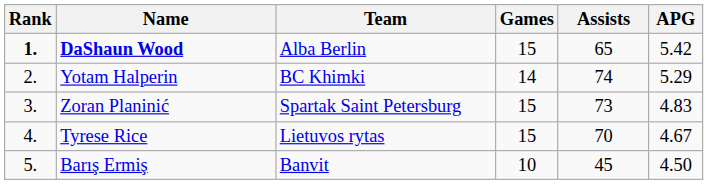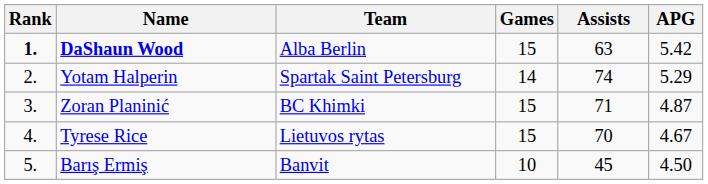 <table class="wikitable" style="text-align: center;">
 <tr>
 <th>Rank</th>
 <th width=200>Name</th>
 <th width=200>Team</th>
 <th>Games</th>
 <th width=75>Assists</th>
 <th width=40>APG</th>
 </tr>
 <tr>
 <td><strong>1.</strong></td>
 <td align="left"> <strong><a href='#'>DaShaun Wood</a></strong></td>
 <td align="left"> <a href='#'>Alba Berlin</a></td>
 <td>15</td>
-<td>65</td>
+<td>63</td>
 <td>5.42</td>
 </tr>
 <tr>
 <td>2.</td>
 <td align="left"> <a href='#'>Yotam Halperin</a></td>
-<td align="left"> <a href='#'>BC Khimki</a></td>
+<td align="left"> <a href='#'>Spartak Saint Petersburg</a></td>
 <td>14</td>
 <td>74</td>
 <td>5.29</td>
 </tr>
 <tr>
 <td>3.</td>
 <td align="left"> <a href='#'>Zoran Planinić</a></td>
-<td align="left"> <a href='#'>Spartak Saint Petersburg</a></td>
+<td align="left"> <a href='#'>BC Khimki</a></td>
 <td>15</td>
-<td>73</td>
-<td>4.83</td>
+<td>71</td>
+<td>4.87</td>
 </tr>
 <tr>
 <td>4.</td>
 <td align="left"> <a href='#'>Tyrese Rice</a></td>
 <td align="left"> <a href='#'>Lietuvos rytas</a></td>
 <td>15</td>
 <td>70</td>
 <td>4.67</td>
 </tr>
 <tr>
 <td>5.</td>
 <td align="left"> <a href='#'>Barış Ermiş</a></td>
 <td align="left"> <a href='#'>Banvit</a></td>
 <td>10</td>
 <td>45</td>
 <td>4.50</td>
 </tr>
 </table>
